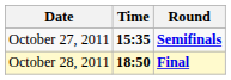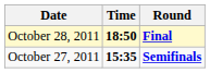 <table class="wikitable">
 <tr>
 <th>Date</th>
 <th>Time</th>
 <th>Round</th>
 </tr>
+<tr style=background:lemonchiffon>
+<td>October 28, 2011</td>
+<td><strong>18:50</strong></td>
+<td><strong><a href='#'>Final</a></strong></td>
+</tr>
 <tr>
 <td>October 27, 2011</td>
 <td><strong>15:35</strong></td>
 <td><strong><a href='#'>Semifinals</a></strong></td>
 </tr>
-<tr style=background:lemonchiffon>
-<td>October 28, 2011</td>
-<td><strong>18:50</strong></td>
-<td><strong><a href='#'>Final</a></strong></td>
-</tr>
 </table>
